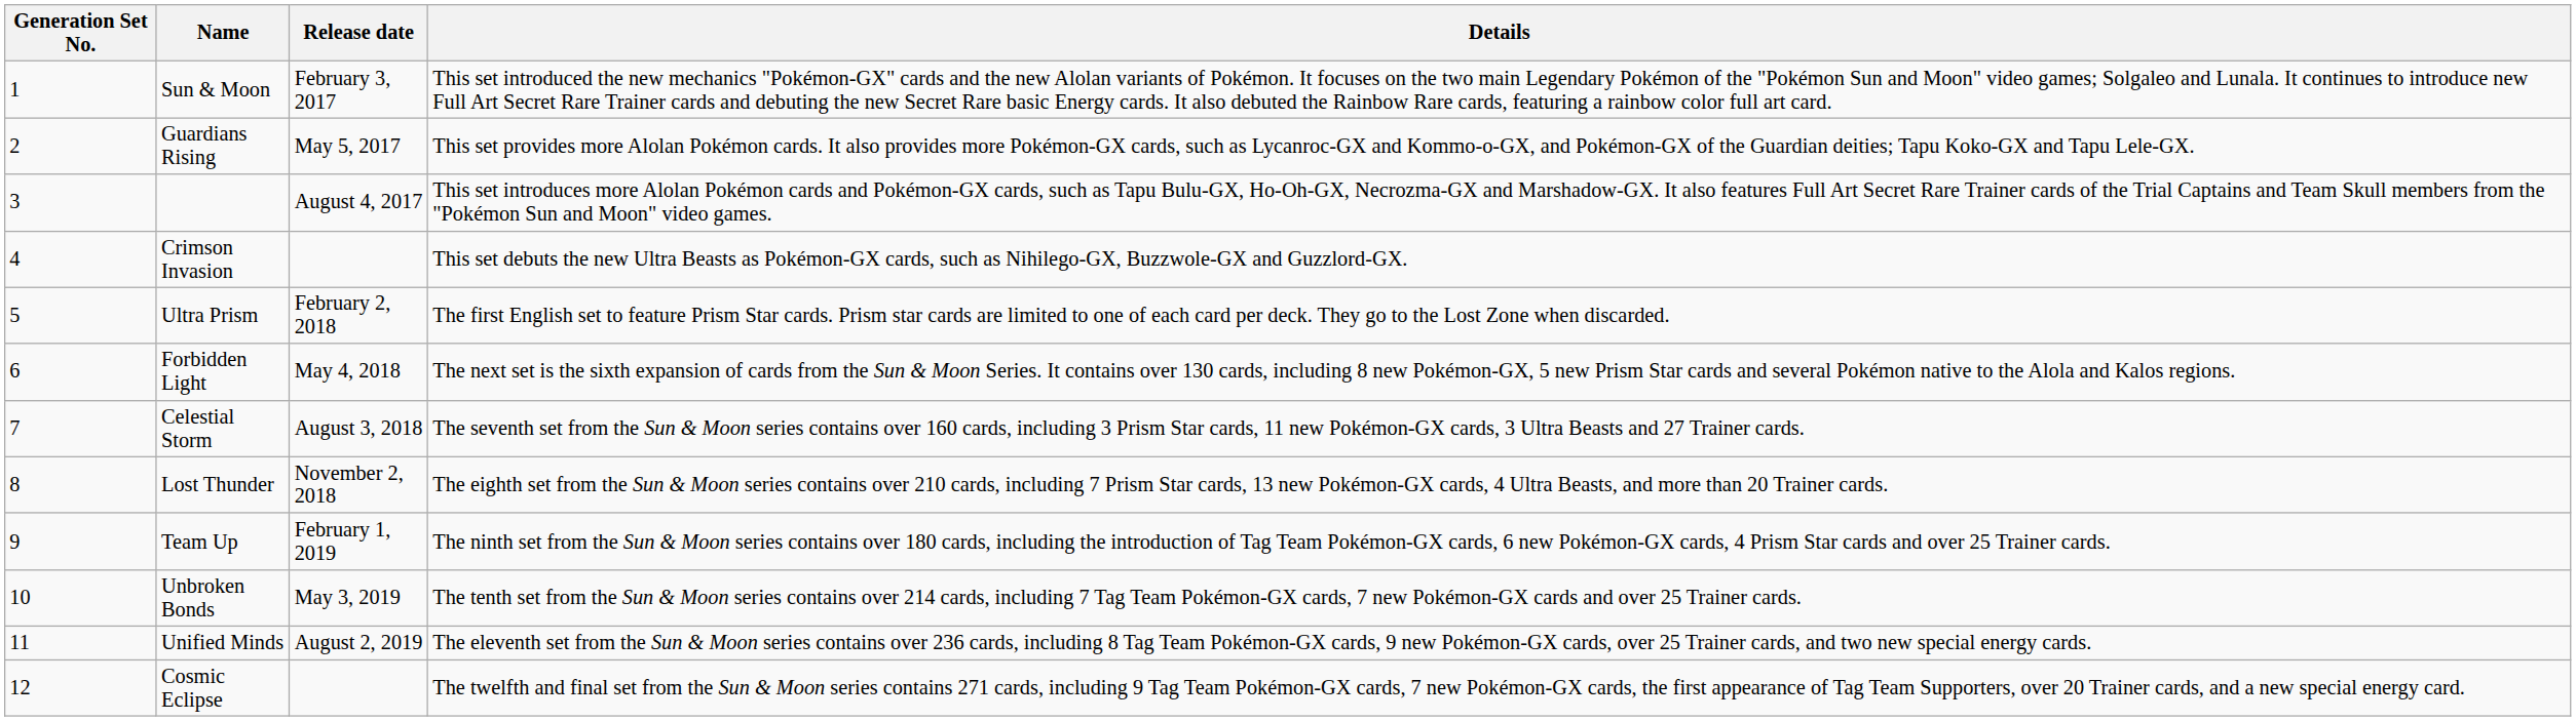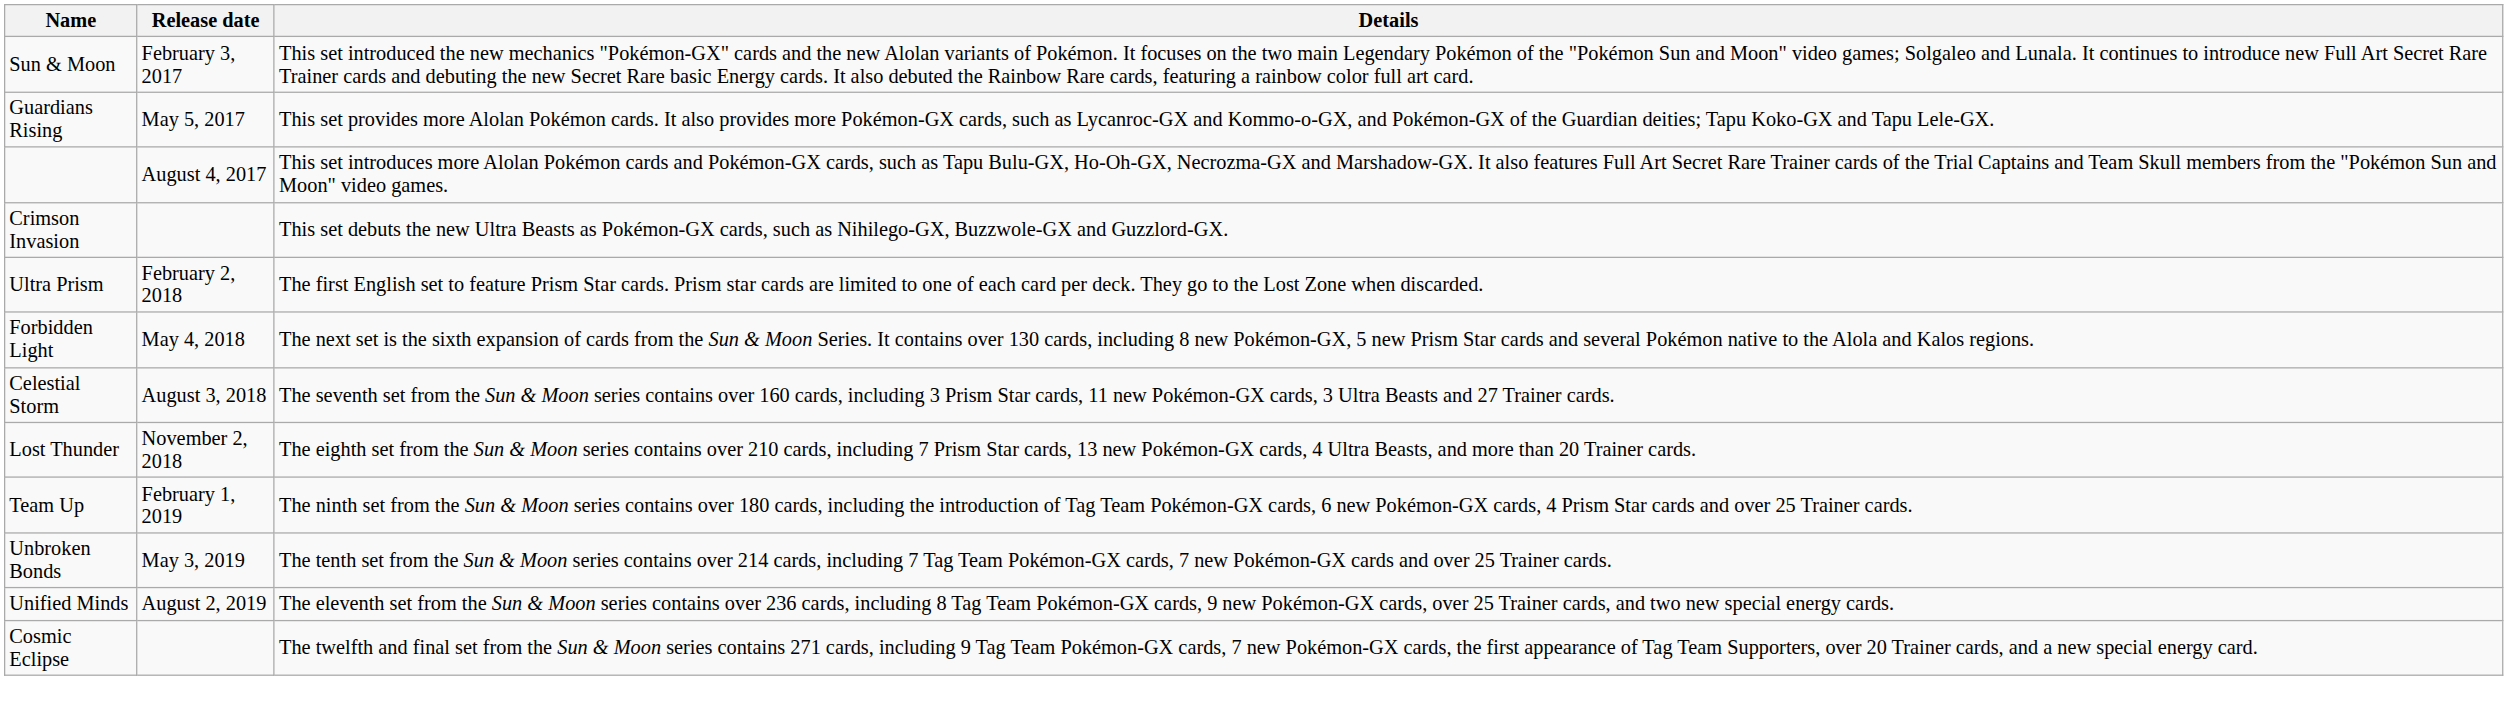 <table class="wikitable">
 <tr>
-<th>Generation Set No.</th>
 <th>Name</th>
 <th>Release date</th>
 <th>Details</th>
 </tr>
 <tr>
-<td>1</td>
 <td>Sun & Moon</td>
 <td>February 3, 2017</td>
 <td>This set introduced the new mechanics "Pokémon-GX" cards and the new Alolan variants of Pokémon. It focuses on the two main Legendary Pokémon of the "Pokémon Sun and Moon" video games; Solgaleo and Lunala. It continues to introduce new Full Art Secret Rare Trainer cards and debuting the new Secret Rare basic Energy cards. It also debuted the Rainbow Rare cards, featuring a rainbow color full art card.</td>
 </tr>
 <tr>
-<td>2</td>
 <td>Guardians Rising</td>
 <td>May 5, 2017</td>
 <td>This set provides more Alolan Pokémon cards. It also provides more Pokémon-GX cards, such as Lycanroc-GX and Kommo-o-GX, and Pokémon-GX of the Guardian deities; Tapu Koko-GX and Tapu Lele-GX.</td>
 </tr>
 <tr>
-<td>3</td>
 <td></td>
 <td>August 4, 2017</td>
 <td>This set introduces more Alolan Pokémon cards and Pokémon-GX cards, such as Tapu Bulu-GX, Ho-Oh-GX, Necrozma-GX and Marshadow-GX. It also features Full Art Secret Rare Trainer cards of the Trial Captains and Team Skull members from the "Pokémon Sun and Moon" video games.</td>
 </tr>
 <tr>
-<td>4</td>
 <td>Crimson Invasion</td>
 <td></td>
 <td>This set debuts the new Ultra Beasts as Pokémon-GX cards, such as Nihilego-GX, Buzzwole-GX and Guzzlord-GX.</td>
 </tr>
 <tr>
-<td>5</td>
 <td>Ultra Prism</td>
 <td>February 2, 2018</td>
 <td>The first English set to feature Prism Star cards. Prism star cards are limited to one of each card per deck. They go to the Lost Zone when discarded.</td>
 </tr>
 <tr>
-<td>6</td>
 <td>Forbidden Light</td>
 <td>May 4, 2018</td>
 <td>The next set is the sixth expansion of cards from the <em>Sun & Moon</em> Series. It contains over 130 cards, including 8 new Pokémon-GX, 5 new Prism Star cards and several Pokémon native to the Alola and Kalos regions.</td>
 </tr>
 <tr>
-<td>7</td>
 <td>Celestial Storm</td>
 <td>August 3, 2018</td>
 <td>The seventh set from the <em>Sun & Moon</em> series contains over 160 cards, including 3 Prism Star cards, 11 new Pokémon-GX cards, 3 Ultra Beasts and 27 Trainer cards.</td>
 </tr>
 <tr>
-<td>8</td>
 <td>Lost Thunder</td>
 <td>November 2, 2018</td>
 <td>The eighth set from the <em>Sun & Moon</em> series contains over 210 cards, including 7 Prism Star cards, 13 new Pokémon-GX cards, 4 Ultra Beasts, and more than 20 Trainer cards.</td>
 </tr>
 <tr>
-<td>9</td>
 <td>Team Up</td>
 <td>February 1, 2019</td>
 <td>The ninth set from the <em>Sun & Moon</em> series contains over 180 cards, including the introduction of Tag Team Pokémon-GX cards, 6 new Pokémon-GX cards, 4 Prism Star cards and over 25 Trainer cards.</td>
 </tr>
 <tr>
-<td>10</td>
 <td>Unbroken Bonds</td>
 <td>May 3, 2019</td>
 <td>The tenth set from the <em>Sun & Moon</em> series contains over 214 cards, including 7 Tag Team Pokémon-GX cards, 7 new Pokémon-GX cards and over 25 Trainer cards.</td>
 </tr>
 <tr>
-<td>11</td>
 <td>Unified Minds</td>
 <td>August 2, 2019</td>
 <td>The eleventh set from the <em>Sun & Moon</em> series contains over 236 cards, including 8 Tag Team Pokémon-GX cards, 9 new Pokémon-GX cards, over 25 Trainer cards, and two new special energy cards.</td>
 </tr>
 <tr>
-<td>12</td>
 <td>Cosmic Eclipse</td>
 <td></td>
 <td>The twelfth and final set from the <em>Sun & Moon</em> series contains 271 cards, including 9 Tag Team Pokémon-GX cards, 7 new Pokémon-GX cards, the first appearance of Tag Team Supporters, over 20 Trainer cards, and a new special energy card.</td>
 </tr>
 </table>
